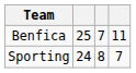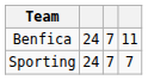 <table class=" wikitable" style="text-align:center">
 <tr>
 <th>Team</th>
 <th></th>
 <th></th>
 <th></th>
 </tr>
 <tr>
 <td>Benfica</td>
-<td>25</td>
+<td>24</td>
 <td>7</td>
 <td>11</td>
 </tr>
 <tr>
 <td>Sporting</td>
 <td>24</td>
-<td>8</td>
+<td>7</td>
 <td>7</td>
 </tr>
 </table>
